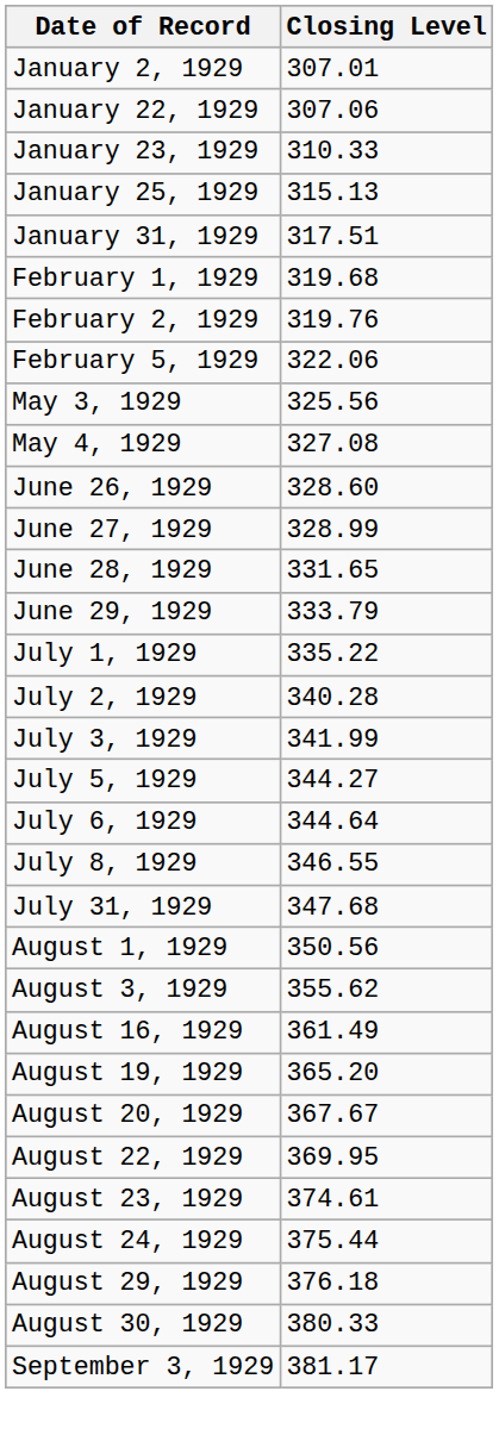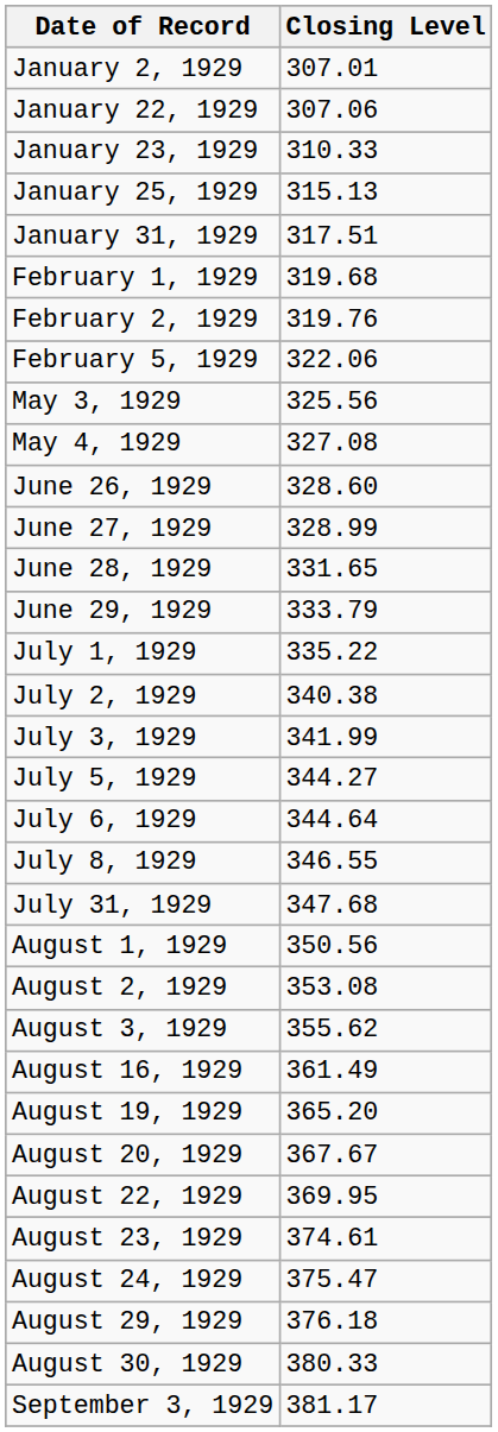 <table class="wikitable">
 <tr>
 <th>Date of Record</th>
 <th>Closing Level</th>
 </tr>
 <tr>
 <td>January 2, 1929</td>
 <td>307.01</td>
 </tr>
 <tr>
 <td>January 22, 1929</td>
 <td>307.06</td>
 </tr>
 <tr>
 <td>January 23, 1929</td>
 <td>310.33</td>
 </tr>
 <tr>
 <td>January 25, 1929</td>
 <td>315.13</td>
 </tr>
 <tr>
 <td>January 31, 1929</td>
 <td>317.51</td>
 </tr>
 <tr>
 <td>February 1, 1929</td>
 <td>319.68</td>
 </tr>
 <tr>
 <td>February 2, 1929</td>
 <td>319.76</td>
 </tr>
 <tr>
 <td>February 5, 1929</td>
 <td>322.06</td>
 </tr>
 <tr>
 <td>May 3, 1929</td>
 <td>325.56</td>
 </tr>
 <tr>
 <td>May 4, 1929</td>
 <td>327.08</td>
 </tr>
 <tr>
 <td>June 26, 1929</td>
 <td>328.60</td>
 </tr>
 <tr>
 <td>June 27, 1929</td>
 <td>328.99</td>
 </tr>
 <tr>
 <td>June 28, 1929</td>
 <td>331.65</td>
 </tr>
 <tr>
 <td>June 29, 1929</td>
 <td>333.79</td>
 </tr>
 <tr>
 <td>July 1, 1929</td>
 <td>335.22</td>
 </tr>
 <tr>
 <td>July 2, 1929</td>
-<td>340.28</td>
+<td>340.38</td>
 </tr>
 <tr>
 <td>July 3, 1929</td>
 <td>341.99</td>
 </tr>
 <tr>
 <td>July 5, 1929</td>
 <td>344.27</td>
 </tr>
 <tr>
 <td>July 6, 1929</td>
 <td>344.64</td>
 </tr>
 <tr>
 <td>July 8, 1929</td>
 <td>346.55</td>
 </tr>
 <tr>
 <td>July 31, 1929</td>
 <td>347.68</td>
 </tr>
 <tr>
 <td>August 1, 1929</td>
 <td>350.56</td>
+</tr>
+<tr>
+<td>August 2, 1929</td>
+<td>353.08</td>
 </tr>
 <tr>
 <td>August 3, 1929</td>
 <td>355.62</td>
 </tr>
 <tr>
 <td>August 16, 1929</td>
 <td>361.49</td>
 </tr>
 <tr>
 <td>August 19, 1929</td>
 <td>365.20</td>
 </tr>
 <tr>
 <td>August 20, 1929</td>
 <td>367.67</td>
 </tr>
 <tr>
 <td>August 22, 1929</td>
 <td>369.95</td>
 </tr>
 <tr>
 <td>August 23, 1929</td>
 <td>374.61</td>
 </tr>
 <tr>
 <td>August 24, 1929</td>
-<td>375.44</td>
+<td>375.47</td>
 </tr>
 <tr>
 <td>August 29, 1929</td>
 <td>376.18</td>
 </tr>
 <tr>
 <td>August 30, 1929</td>
 <td>380.33</td>
 </tr>
 <tr>
 <td>September 3, 1929</td>
 <td>381.17</td>
 </tr>
 </table>
